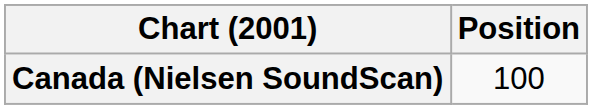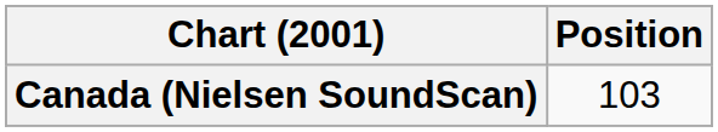 <table class="wikitable plainrowheaders" style="text-align:center">
 <tr>
 <th scope="col">Chart (2001)</th>
 <th scope="col">Position</th>
 </tr>
 <tr>
 <th scope="row">Canada (Nielsen SoundScan)</th>
-<td>100</td>
+<td>103</td>
 </tr>
 </table>
